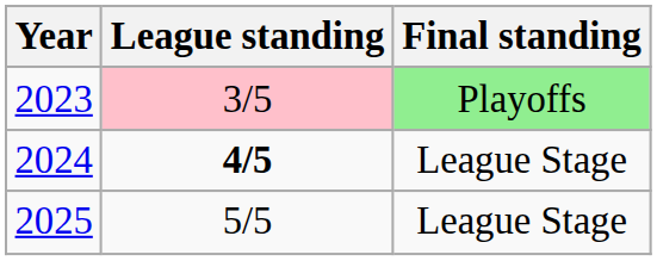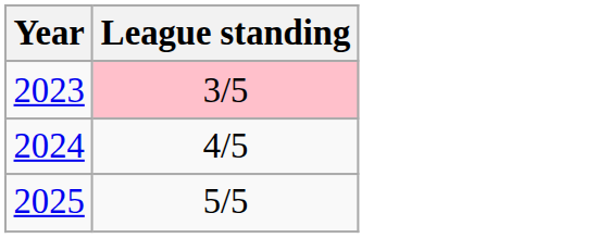 <table class="wikitable" style="text-align:center;">
 <tr>
 <th>Year</th>
 <th>League standing</th>
-<th>Final standing</th>
 </tr>
 <tr>
 <td><a href='#'>2023</a></td>
 <td style="background: pink;">3/5</td>
-<td style="background: lightgreen;">Playoffs</td>
 </tr>
 <tr>
 <td><a href='#'>2024</a></td>
-<td><strong>4/5</strong></td>
-<td>League Stage</td>
+<td>4/5</td>
 </tr>
 <tr>
 <td><a href='#'>2025</a></td>
 <td>5/5</td>
-<td>League Stage</td>
 </tr>
 </table>
